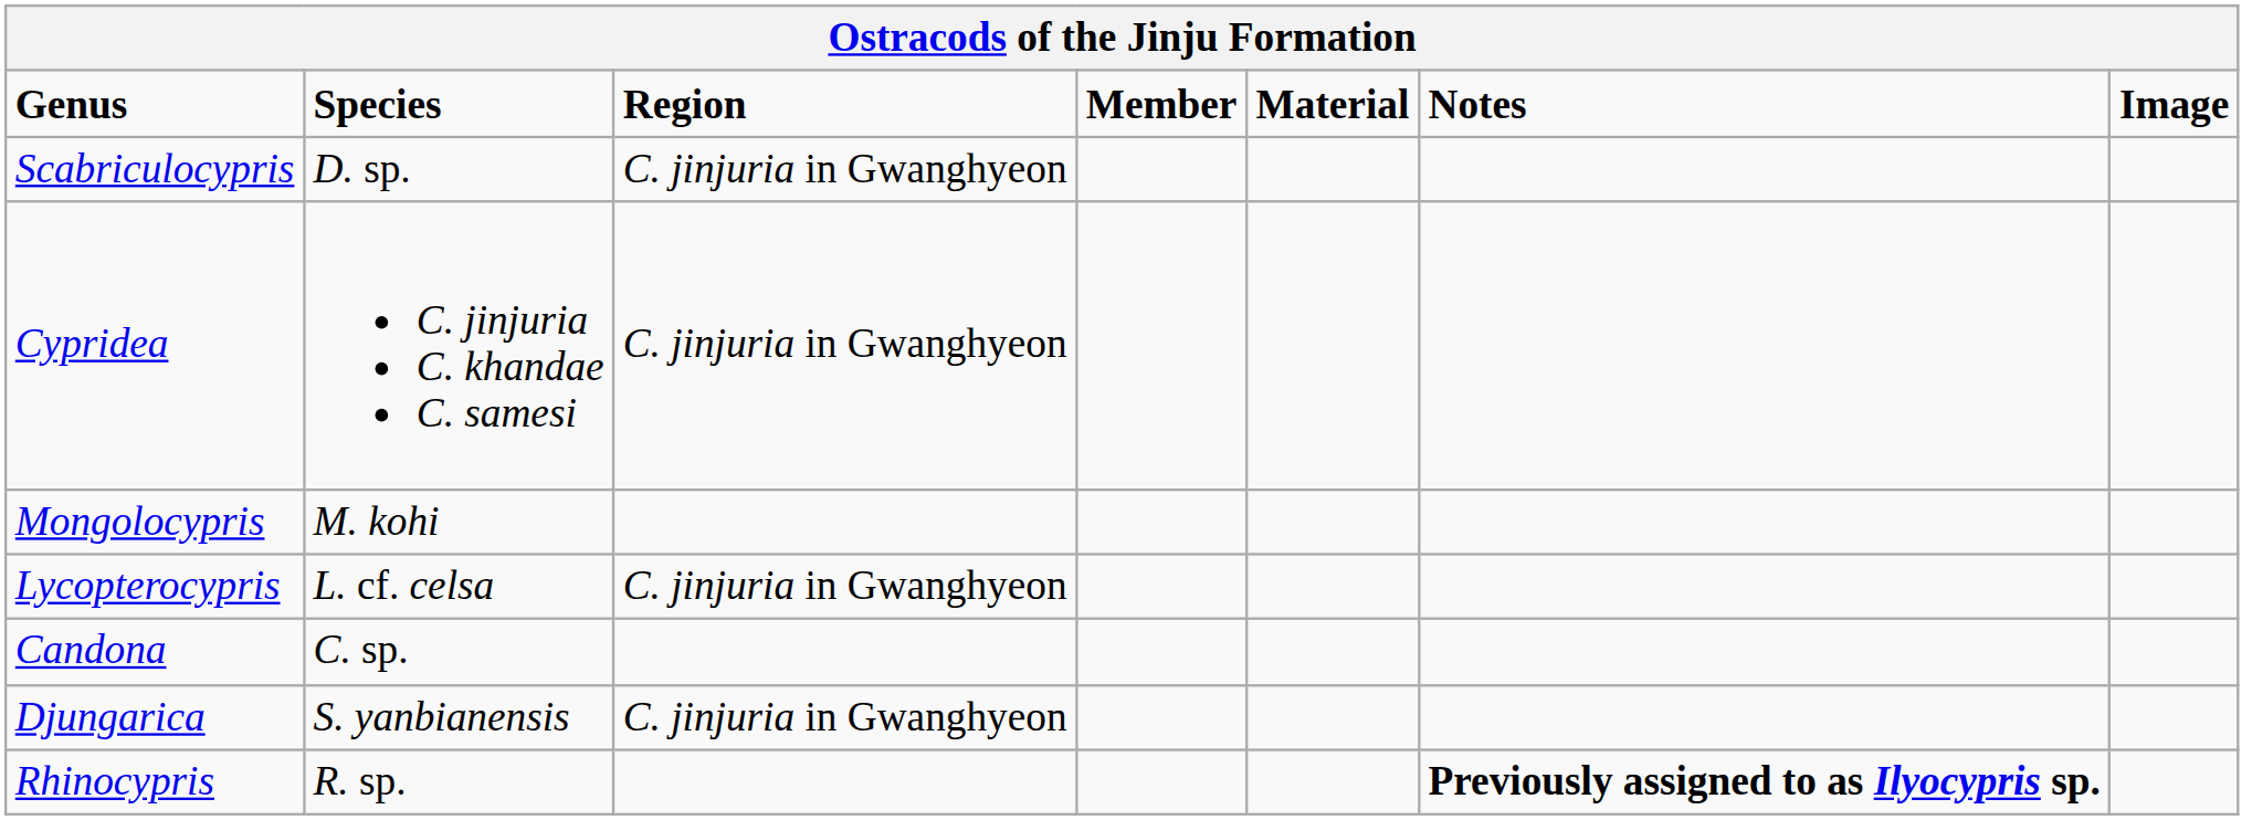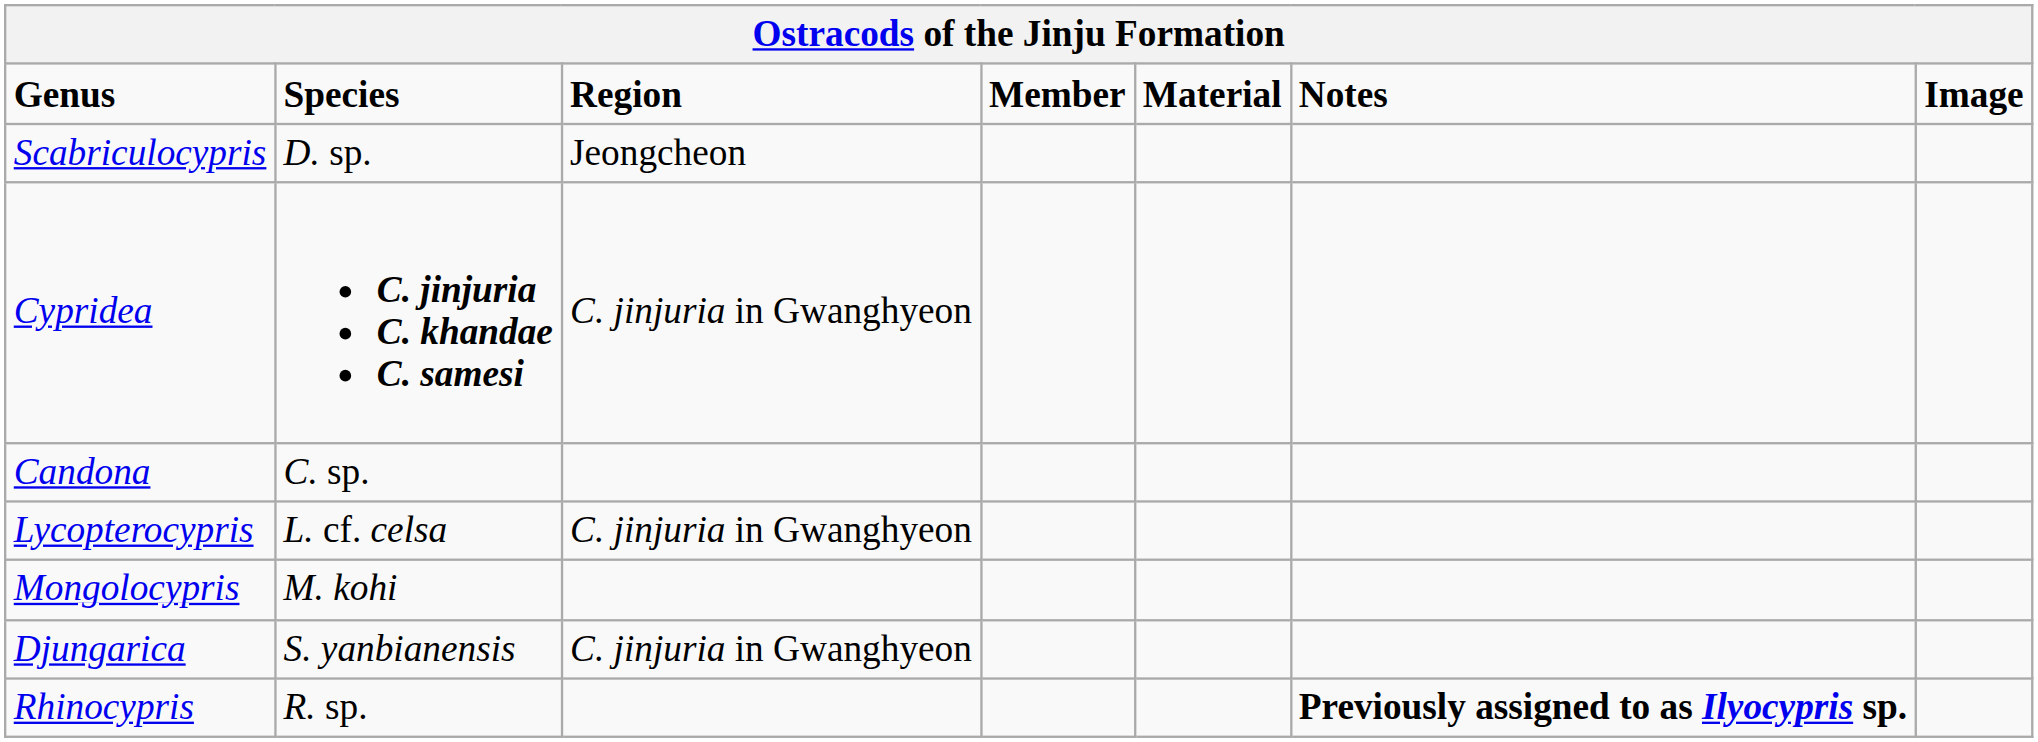 <table class="wikitable">
 <tr>
 <th colspan="7"><a href='#'>Ostracods</a> of the Jinju Formation</th>
 </tr>
 <tr>
 <td><strong>Genus</strong></td>
 <td><strong>Species</strong></td>
 <td><strong>Region</strong></td>
 <td><strong>Member</strong></td>
 <td><strong>Material</strong></td>
 <td><strong>Notes</strong></td>
 <td><strong>Image</strong></td>
 </tr>
 <tr>
 <td><em><a href='#'>Scabriculocypris</a></em></td>
 <td><em>D.</em> sp.</td>
+<td>Jeongcheon</td>
+<td></td>
+<td></td>
+<td></td>
+<td></td>
+</tr>
+<tr>
+<td><em><a href='#'>Cypridea</a></em></td>
+<td><strong><br><ul><li><em>C. jinjuria</em></li><li><em>C. khandae</em></li><li><em>C. samesi</em></li></ul></strong></td>
 <td><em>C. jinjuria</em> in Gwanghyeon</td>
 <td></td>
 <td></td>
 <td></td>
 <td></td>
 </tr>
 <tr>
-<td><em><a href='#'>Cypridea</a></em></td>
-<td><br><ul><li><em>C. jinjuria</em></li><li><em>C. khandae</em></li><li><em>C. samesi</em></li></ul></td>
-<td><em>C. jinjuria</em> in Gwanghyeon</td>
-<td></td>
-<td></td>
-<td></td>
-<td></td>
-</tr>
-<tr>
-<td><em><a href='#'>Mongolocypris</a></em></td>
-<td><em>M. kohi</em></td>
+<td><em><a href='#'>Candona</a></em></td>
+<td><em>C.</em> sp.</td>
 <td></td>
 <td></td>
 <td></td>
 <td></td>
 <td></td>
 </tr>
 <tr>
 <td><em><a href='#'>Lycopterocypris</a></em></td>
 <td><em>L.</em> cf. <em>celsa</em></td>
 <td><em>C. jinjuria</em> in Gwanghyeon</td>
 <td></td>
 <td></td>
 <td></td>
 <td></td>
 </tr>
 <tr>
-<td><em><a href='#'>Candona</a></em></td>
-<td><em>C.</em> sp.</td>
+<td><em><a href='#'>Mongolocypris</a></em></td>
+<td><em>M. kohi</em></td>
 <td></td>
 <td></td>
 <td></td>
 <td></td>
 <td></td>
 </tr>
 <tr>
 <td><em><a href='#'>Djungarica</a></em></td>
 <td><em>S. yanbianensis</em></td>
 <td><em>C. jinjuria</em> in Gwanghyeon</td>
 <td></td>
 <td></td>
 <td></td>
 <td></td>
 </tr>
 <tr>
 <td><em><a href='#'>Rhinocypris</a></em></td>
 <td><em>R.</em> sp.</td>
 <td></td>
 <td></td>
 <td></td>
 <td><strong>Previously assigned to as <em><a href='#'>Ilyocypris</a></em> sp.</strong></td>
 <td></td>
 </tr>
 </table>
